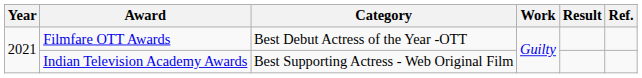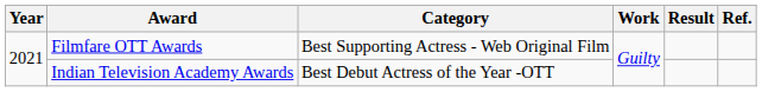 <table class="wikitable">
 <tr>
 <th>Year</th>
 <th>Award</th>
 <th>Category</th>
 <th>Work</th>
 <th>Result</th>
 <th>Ref.</th>
 </tr>
 <tr>
 <td rowspan="2">2021</td>
 <td><a href='#'>Filmfare OTT Awards</a></td>
-<td>Best Debut Actress of the Year -OTT</td>
+<td>Best Supporting Actress - Web Original Film</td>
 <td rowspan="2"><em><a href='#'>Guilty</a></em></td>
 <td></td>
 <td></td>
 </tr>
 <tr>
 <td><a href='#'>Indian Television Academy Awards</a></td>
-<td>Best Supporting Actress - Web Original Film</td>
+<td>Best Debut Actress of the Year -OTT</td>
 <td></td>
 <td></td>
 </tr>
 </table>
